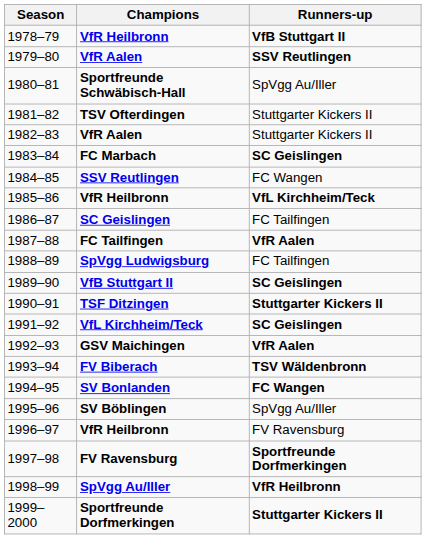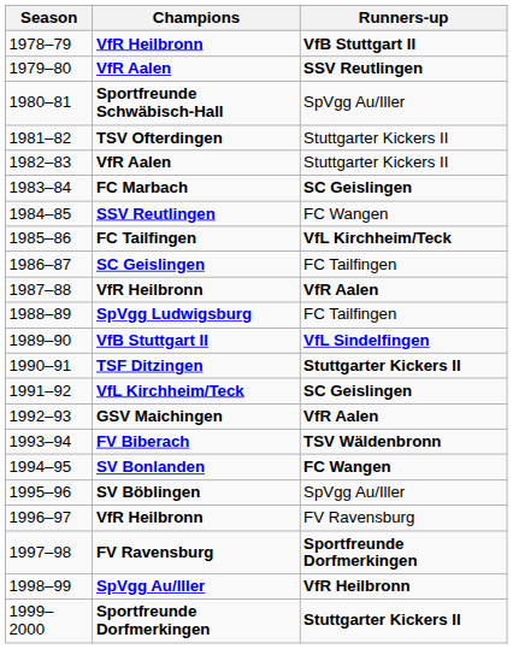 <table class="wikitable">
 <tr align="center" bgcolor="#dfdfdf">
 <th width="80">Season</th>
 <th width="200">Champions</th>
 <th width="200">Runners-up</th>
 </tr>
 <tr>
 <td>1978–79</td>
 <td><strong><a href='#'>VfR Heilbronn</a></strong></td>
 <td><strong>VfB Stuttgart II</strong></td>
 </tr>
 <tr>
 <td>1979–80</td>
 <td><strong><a href='#'>VfR Aalen</a></strong></td>
 <td><strong>SSV Reutlingen</strong></td>
 </tr>
 <tr>
 <td>1980–81</td>
 <td><strong>Sportfreunde Schwäbisch-Hall</strong></td>
 <td>SpVgg Au/Iller</td>
 </tr>
 <tr>
 <td>1981–82</td>
 <td><strong>TSV Ofterdingen</strong></td>
 <td>Stuttgarter Kickers II</td>
 </tr>
 <tr>
 <td>1982–83</td>
 <td><strong>VfR Aalen</strong></td>
 <td>Stuttgarter Kickers II</td>
 </tr>
 <tr>
 <td>1983–84</td>
 <td><strong>FC Marbach</strong></td>
 <td><strong>SC Geislingen</strong></td>
 </tr>
 <tr>
 <td>1984–85</td>
 <td><strong><a href='#'>SSV Reutlingen</a></strong></td>
 <td>FC Wangen</td>
 </tr>
 <tr>
 <td>1985–86</td>
-<td><strong>VfR Heilbronn</strong></td>
+<td><strong>FC Tailfingen</strong></td>
 <td><strong>VfL Kirchheim/Teck</strong></td>
 </tr>
 <tr>
 <td>1986–87</td>
 <td><strong><a href='#'>SC Geislingen</a></strong></td>
 <td>FC Tailfingen</td>
 </tr>
 <tr>
 <td>1987–88</td>
-<td><strong>FC Tailfingen</strong></td>
+<td><strong>VfR Heilbronn</strong></td>
 <td><strong>VfR Aalen</strong></td>
 </tr>
 <tr>
 <td>1988–89</td>
 <td><strong><a href='#'>SpVgg Ludwigsburg</a></strong></td>
 <td>FC Tailfingen</td>
 </tr>
 <tr>
 <td>1989–90</td>
 <td><strong><a href='#'>VfB Stuttgart II</a></strong></td>
-<td><strong>SC Geislingen</strong></td>
+<td><strong><a href='#'>VfL Sindelfingen</a></strong></td>
 </tr>
 <tr>
 <td>1990–91</td>
 <td><strong><a href='#'>TSF Ditzingen</a></strong></td>
 <td><strong>Stuttgarter Kickers II</strong></td>
 </tr>
 <tr>
 <td>1991–92</td>
 <td><strong><a href='#'>VfL Kirchheim/Teck</a></strong></td>
 <td><strong>SC Geislingen</strong></td>
 </tr>
 <tr>
 <td>1992–93</td>
 <td><strong>GSV Maichingen</strong></td>
 <td><strong>VfR Aalen</strong></td>
 </tr>
 <tr>
 <td>1993–94</td>
 <td><strong><a href='#'>FV Biberach</a></strong></td>
 <td><strong>TSV Wäldenbronn</strong></td>
 </tr>
 <tr>
 <td>1994–95</td>
 <td><strong><a href='#'>SV Bonlanden</a></strong></td>
 <td><strong>FC Wangen</strong></td>
 </tr>
 <tr>
 <td>1995–96</td>
 <td><strong>SV Böblingen</strong></td>
 <td>SpVgg Au/Iller</td>
 </tr>
 <tr>
 <td>1996–97</td>
 <td><strong>VfR Heilbronn</strong></td>
 <td>FV Ravensburg</td>
 </tr>
 <tr>
 <td>1997–98</td>
 <td><strong>FV Ravensburg</strong></td>
 <td><strong>Sportfreunde Dorfmerkingen</strong></td>
 </tr>
 <tr>
 <td>1998–99</td>
 <td><strong><a href='#'>SpVgg Au/Iller</a></strong></td>
 <td><strong>VfR Heilbronn</strong></td>
 </tr>
 <tr>
 <td>1999–2000</td>
 <td><strong>Sportfreunde Dorfmerkingen</strong></td>
 <td><strong>Stuttgarter Kickers II</strong></td>
 </tr>
 </table>
